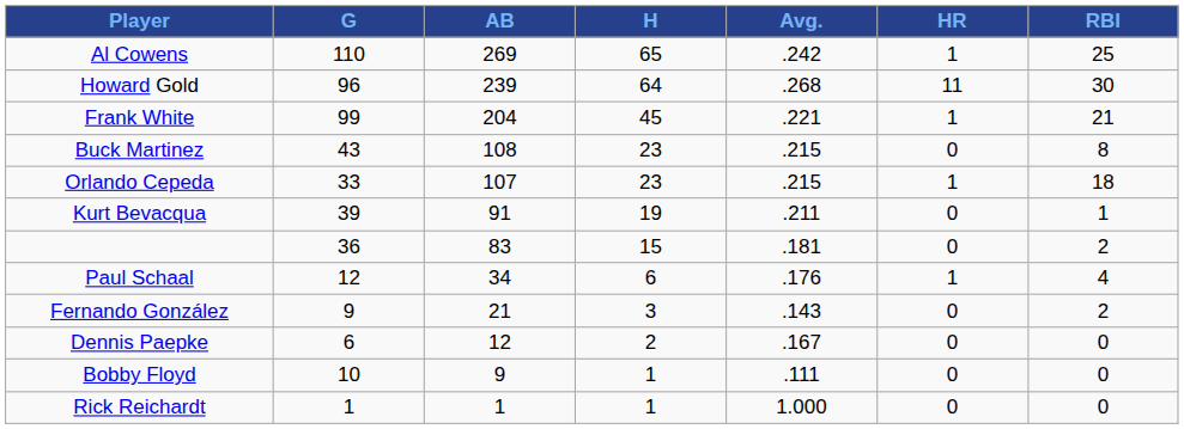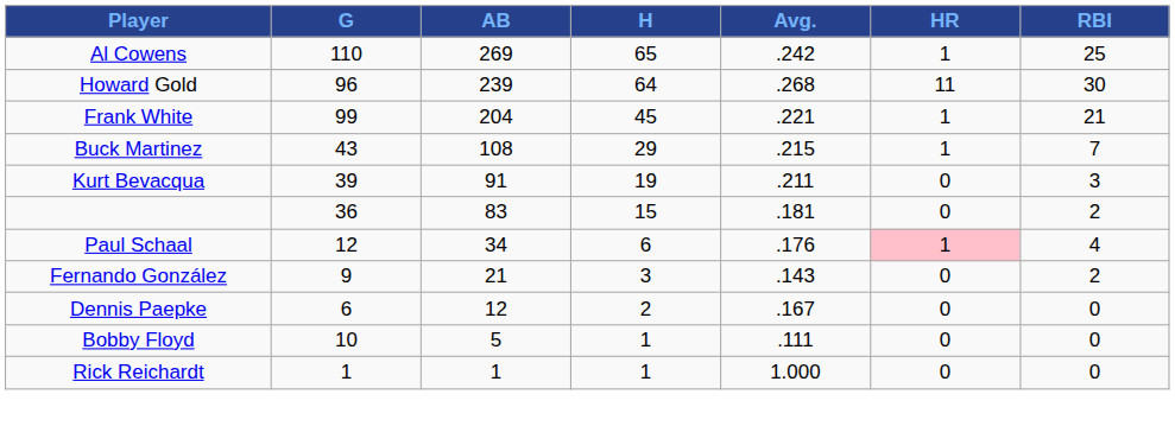 <table class="wikitable sortable">
 <tr>
 <th style="background:#27408B;color:#74B4FA;" width="16%">Player</th>
 <th style="background:#27408B;color:#74B4FA;" width="9%">G</th>
 <th style="background:#27408B;color:#74B4FA;" width="9%">AB</th>
 <th style="background:#27408B;color:#74B4FA;" width="9%">H</th>
 <th style="background:#27408B;color:#74B4FA;" width="9%">Avg.</th>
 <th style="background:#27408B;color:#74B4FA;" width="9%">HR</th>
 <th style="background:#27408B;color:#74B4FA;" width="9%">RBI</th>
 </tr>
 <tr align="center">
 <td><a href='#'>Al Cowens</a></td>
 <td>110</td>
 <td>269</td>
 <td>65</td>
 <td>.242</td>
 <td>1</td>
 <td>25</td>
 </tr>
 <tr align=center>
 <td><a href='#'>Howard</a> Gold</td>
 <td>96</td>
 <td>239</td>
 <td>64</td>
 <td>.268</td>
 <td>11</td>
 <td>30</td>
 </tr>
 <tr align=center>
 <td><a href='#'>Frank White</a></td>
 <td>99</td>
 <td>204</td>
 <td>45</td>
 <td>.221</td>
 <td>1</td>
 <td>21</td>
 </tr>
 <tr align=center>
 <td><a href='#'>Buck Martinez</a></td>
 <td>43</td>
 <td>108</td>
-<td>23</td>
-<td>.215</td>
-<td>0</td>
-<td>8</td>
-</tr>
-<tr align=center>
-<td><a href='#'>Orlando Cepeda</a></td>
-<td>33</td>
-<td>107</td>
-<td>23</td>
+<td>29</td>
 <td>.215</td>
 <td>1</td>
-<td>18</td>
+<td>7</td>
 </tr>
 <tr align=center>
 <td><a href='#'>Kurt Bevacqua</a></td>
 <td>39</td>
 <td>91</td>
 <td>19</td>
 <td>.211</td>
 <td>0</td>
-<td>1</td>
+<td>3</td>
 </tr>
 <tr align=center>
 <td></td>
 <td>36</td>
 <td>83</td>
 <td>15</td>
 <td>.181</td>
 <td>0</td>
 <td>2</td>
 </tr>
 <tr align="center">
 <td><a href='#'>Paul Schaal</a></td>
 <td>12</td>
 <td>34</td>
 <td>6</td>
 <td>.176</td>
-<td>1</td>
+<td style="background: pink;">1</td>
 <td>4</td>
 </tr>
 <tr align=center>
 <td><a href='#'>Fernando González</a></td>
 <td>9</td>
 <td>21</td>
 <td>3</td>
 <td>.143</td>
 <td>0</td>
 <td>2</td>
 </tr>
 <tr align=center>
 <td><a href='#'>Dennis Paepke</a></td>
 <td>6</td>
 <td>12</td>
 <td>2</td>
 <td>.167</td>
 <td>0</td>
 <td>0</td>
 </tr>
 <tr align=center>
 <td><a href='#'>Bobby Floyd</a></td>
 <td>10</td>
-<td>9</td>
+<td>5</td>
 <td>1</td>
 <td>.111</td>
 <td>0</td>
 <td>0</td>
 </tr>
 <tr align=center>
 <td><a href='#'>Rick Reichardt</a></td>
 <td>1</td>
 <td>1</td>
 <td>1</td>
 <td>1.000</td>
 <td>0</td>
 <td>0</td>
 </tr>
 </table>
